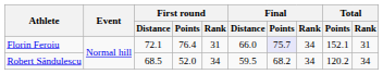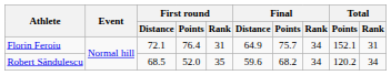 <table class="wikitable" style="font-size:90%">
 <tr>
 <th rowspan=2>Athlete</th>
 <th rowspan=2>Event</th>
 <th colspan=3>First round</th>
 <th colspan=3>Final</th>
 <th colspan=2>Total</th>
 </tr>
 <tr style="font-size:95%">
 <th>Distance</th>
 <th>Points</th>
 <th>Rank</th>
 <th>Distance</th>
 <th>Points</th>
 <th>Rank</th>
 <th>Points</th>
 <th>Rank</th>
 </tr>
 <tr align=center>
 <td align=left><a href='#'>Florin Feroiu</a></td>
 <td align=left rowspan=2><a href='#'>Normal hill</a></td>
 <td>72.1</td>
 <td>76.4</td>
 <td>31</td>
-<td>66.0</td>
-<td style="background: lavender;">75.7</td>
+<td>64.9</td>
+<td>75.7</td>
 <td>34</td>
 <td>152.1</td>
 <td>31</td>
 </tr>
 <tr align=center>
 <td align=left><a href='#'>Robert Săndulescu</a></td>
 <td>68.5</td>
 <td>52.0</td>
-<td>34</td>
-<td>59.5</td>
+<td>35</td>
+<td>59.6</td>
 <td>68.2</td>
 <td>34</td>
 <td>120.2</td>
 <td>34</td>
 </tr>
 </table>
